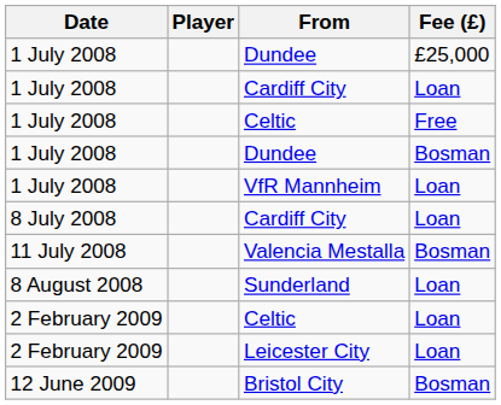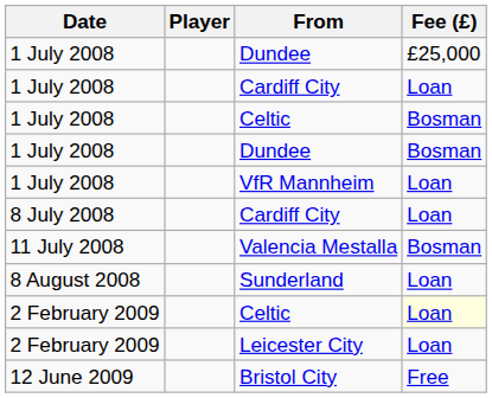 <table class="wikitable sortable" style="font-size:95%">
 <tr>
 <th>Date</th>
 <th>Player</th>
 <th>From</th>
 <th>Fee (£)</th>
 </tr>
 <tr>
 <td>1 July 2008</td>
 <td> </td>
 <td><a href='#'>Dundee</a></td>
 <td>£25,000</td>
 </tr>
 <tr>
 <td>1 July 2008</td>
 <td> </td>
 <td><a href='#'>Cardiff City</a></td>
 <td><a href='#'>Loan</a></td>
 </tr>
 <tr>
 <td>1 July 2008</td>
 <td> </td>
 <td><a href='#'>Celtic</a></td>
-<td><a href='#'>Free</a></td>
+<td><a href='#'>Bosman</a></td>
 </tr>
 <tr>
 <td>1 July 2008</td>
 <td> </td>
 <td><a href='#'>Dundee</a></td>
 <td><a href='#'>Bosman</a></td>
 </tr>
 <tr>
 <td>1 July 2008</td>
 <td> </td>
 <td><a href='#'>VfR Mannheim</a></td>
 <td><a href='#'>Loan</a></td>
 </tr>
 <tr>
 <td>8 July 2008</td>
 <td> </td>
 <td><a href='#'>Cardiff City</a></td>
 <td><a href='#'>Loan</a></td>
 </tr>
 <tr>
 <td>11 July 2008</td>
 <td> </td>
 <td><a href='#'>Valencia Mestalla</a></td>
 <td><a href='#'>Bosman</a></td>
 </tr>
 <tr>
 <td>8 August 2008</td>
 <td> </td>
 <td><a href='#'>Sunderland</a></td>
 <td><a href='#'>Loan</a></td>
 </tr>
 <tr>
 <td>2 February 2009</td>
 <td> </td>
 <td><a href='#'>Celtic</a></td>
-<td><a href='#'>Loan</a></td>
+<td style="background: lightyellow;"><a href='#'>Loan</a></td>
 </tr>
 <tr>
 <td>2 February 2009</td>
 <td> </td>
 <td><a href='#'>Leicester City</a></td>
 <td><a href='#'>Loan</a></td>
 </tr>
 <tr>
 <td>12 June 2009</td>
 <td> </td>
 <td><a href='#'>Bristol City</a></td>
-<td><a href='#'>Bosman</a></td>
+<td><a href='#'>Free</a></td>
 </tr>
 </table>
